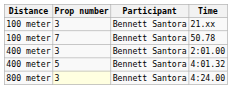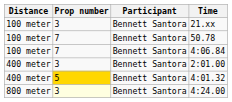 <table class="wikitable">
 <tr>
 <th>Distance</th>
 <th>Prop number</th>
 <th>Participant</th>
 <th>Time</th>
 </tr>
 <tr>
 <td>100 meter</td>
 <td>3</td>
 <td>Bennett Santora</td>
 <td>21.xx</td>
 </tr>
 <tr>
 <td>100 meter</td>
 <td>7</td>
 <td>Bennett Santora</td>
 <td>50.78</td>
 </tr>
 <tr>
+<td>100 meter</td>
+<td>7</td>
+<td>Bennett Santora</td>
+<td>4:06.84</td>
+</tr>
+<tr>
 <td>400 meter</td>
 <td>3</td>
 <td>Bennett Santora</td>
 <td>2:01.00</td>
 </tr>
 <tr>
 <td>400 meter</td>
-<td>5</td>
+<td style="background: gold;">5</td>
 <td>Bennett Santora</td>
 <td>4:01.32</td>
 </tr>
 <tr>
 <td>800 meter</td>
 <td style="background: lightyellow;">3</td>
 <td>Bennett Santora</td>
 <td>4:24.00</td>
 </tr>
 </table>
